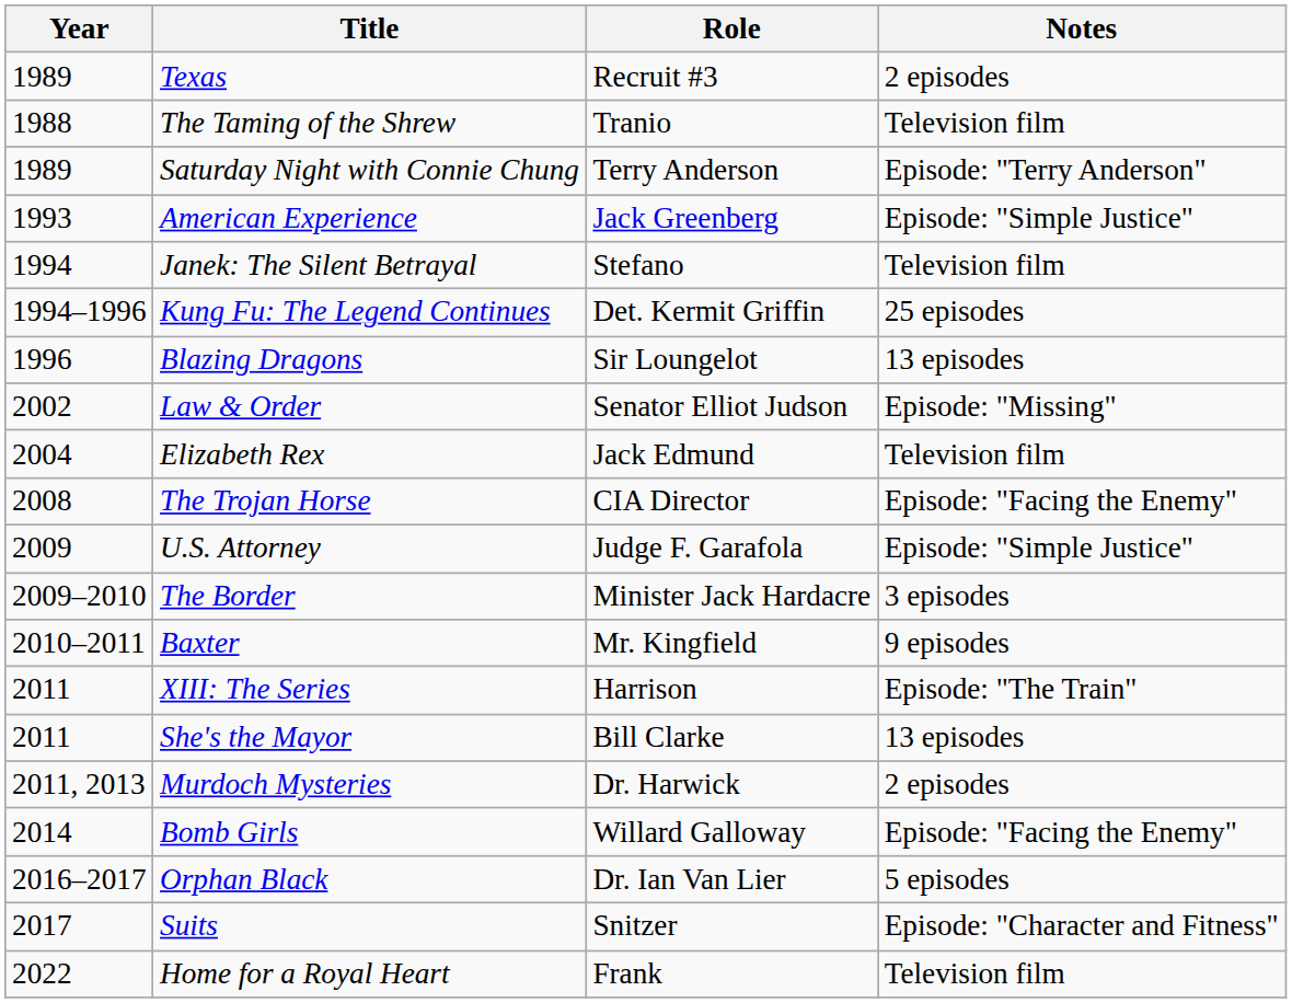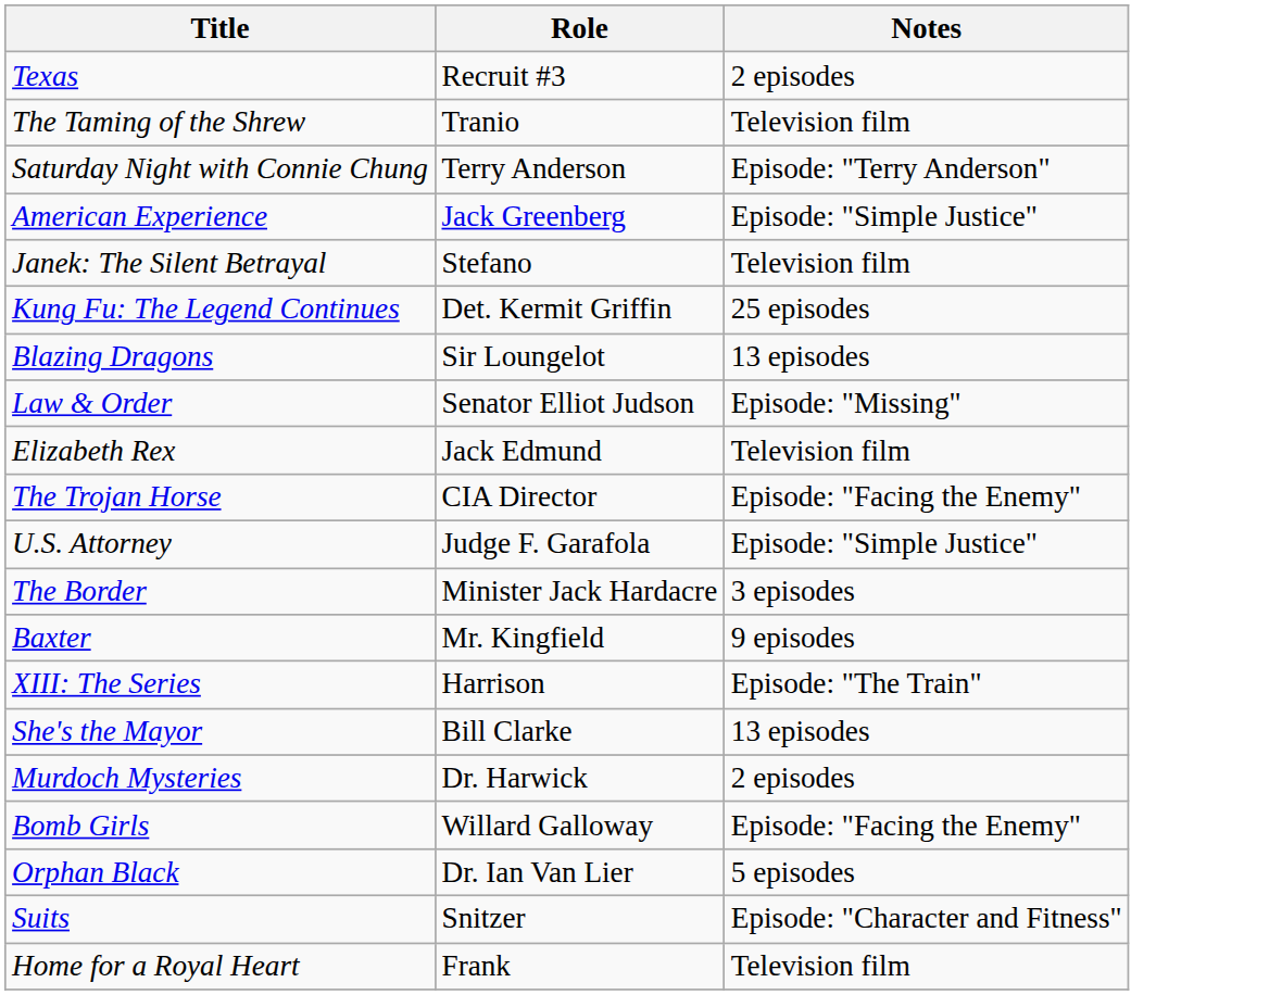 <table class="wikitable sortable">
 <tr>
-<th>Year</th>
 <th>Title</th>
 <th>Role</th>
 <th>Notes</th>
 </tr>
 <tr>
-<td>1989</td>
 <td><a href='#'><em>Texas</em></a></td>
 <td>Recruit #3</td>
 <td>2 episodes</td>
 </tr>
 <tr>
-<td>1988</td>
 <td><em>The Taming of the Shrew</em></td>
 <td>Tranio</td>
 <td>Television film</td>
 </tr>
 <tr>
-<td>1989</td>
 <td><em>Saturday Night with Connie Chung</em></td>
 <td>Terry Anderson</td>
 <td>Episode: "Terry Anderson"</td>
 </tr>
 <tr>
-<td>1993</td>
 <td><em><a href='#'>American Experience</a></em></td>
 <td><a href='#'>Jack Greenberg</a></td>
 <td>Episode: "Simple Justice"</td>
 </tr>
 <tr>
-<td>1994</td>
 <td><em>Janek: The Silent Betrayal</em></td>
 <td>Stefano</td>
 <td>Television film</td>
 </tr>
 <tr>
-<td>1994–1996</td>
 <td><em><a href='#'>Kung Fu: The Legend Continues</a></em></td>
 <td>Det. Kermit Griffin</td>
 <td>25 episodes</td>
 </tr>
 <tr>
-<td>1996</td>
 <td><em><a href='#'>Blazing Dragons</a></em></td>
 <td>Sir Loungelot</td>
 <td>13 episodes</td>
 </tr>
 <tr>
-<td>2002</td>
 <td><em><a href='#'>Law & Order</a></em></td>
 <td>Senator Elliot Judson</td>
 <td>Episode: "Missing"</td>
 </tr>
 <tr>
-<td>2004</td>
 <td><em>Elizabeth Rex</em></td>
 <td>Jack Edmund</td>
 <td>Television film</td>
 </tr>
 <tr>
-<td>2008</td>
 <td><a href='#'><em>The Trojan Horse</em></a></td>
 <td>CIA Director</td>
 <td>Episode: "Facing the Enemy"</td>
 </tr>
 <tr>
-<td>2009</td>
 <td><em>U.S. Attorney</em></td>
 <td>Judge F. Garafola</td>
 <td>Episode: "Simple Justice"</td>
 </tr>
 <tr>
-<td>2009–2010</td>
 <td><a href='#'><em>The Border</em></a></td>
 <td>Minister Jack Hardacre</td>
 <td>3 episodes</td>
 </tr>
 <tr>
-<td>2010–2011</td>
 <td><a href='#'><em>Baxter</em></a></td>
 <td>Mr. Kingfield</td>
 <td>9 episodes</td>
 </tr>
 <tr>
-<td>2011</td>
 <td><em><a href='#'>XIII: The Series</a></em></td>
 <td>Harrison</td>
 <td>Episode: "The Train"</td>
 </tr>
 <tr>
-<td>2011</td>
 <td><em><a href='#'>She's the Mayor</a></em></td>
 <td>Bill Clarke</td>
 <td>13 episodes</td>
 </tr>
 <tr>
-<td>2011, 2013</td>
 <td><em><a href='#'>Murdoch Mysteries</a></em></td>
 <td>Dr. Harwick</td>
 <td>2 episodes</td>
 </tr>
 <tr>
-<td>2014</td>
 <td><em><a href='#'>Bomb Girls</a></em></td>
 <td>Willard Galloway</td>
 <td>Episode: "Facing the Enemy"</td>
 </tr>
 <tr>
-<td>2016–2017</td>
 <td><em><a href='#'>Orphan Black</a></em></td>
 <td>Dr. Ian Van Lier</td>
 <td>5 episodes</td>
 </tr>
 <tr>
-<td>2017</td>
 <td><a href='#'><em>Suits</em></a></td>
 <td>Snitzer</td>
 <td>Episode: "Character and Fitness"</td>
 </tr>
 <tr>
-<td>2022</td>
 <td><em>Home for a Royal Heart</em></td>
 <td>Frank</td>
 <td>Television film</td>
 </tr>
 </table>
